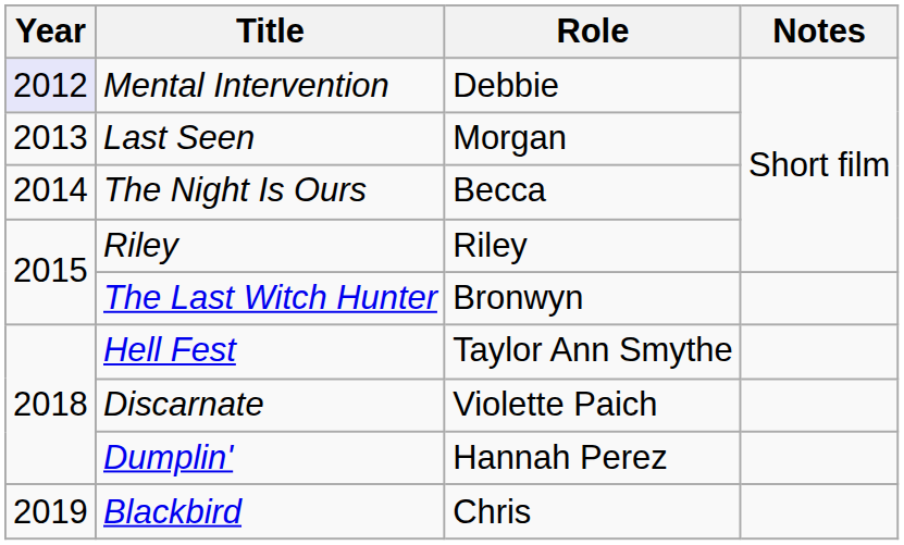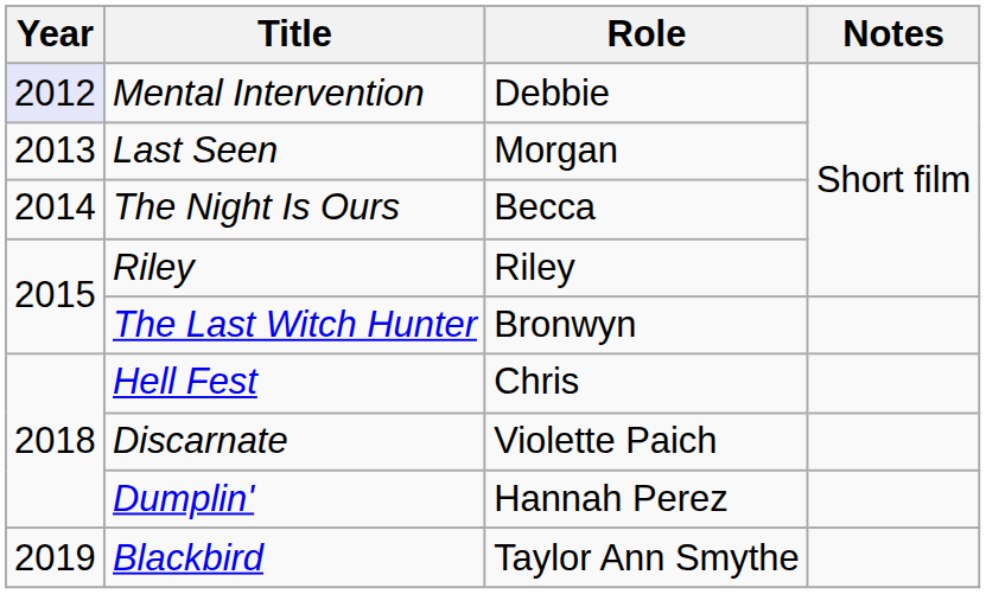 <table class="wikitable sortable">
 <tr>
 <th scope="col">Year</th>
 <th scope="col">Title</th>
 <th scope="col">Role</th>
 <th scope="col">Notes</th>
 </tr>
 <tr>
 <td style="background: lavender;">2012</td>
 <td><em>Mental Intervention</em></td>
 <td>Debbie</td>
 <td rowspan="4">Short film</td>
 </tr>
 <tr>
 <td>2013</td>
 <td><em>Last Seen</em></td>
 <td>Morgan</td>
 </tr>
 <tr>
 <td>2014</td>
 <td><em>The Night Is Ours</em></td>
 <td>Becca</td>
 </tr>
 <tr>
 <td rowspan=2>2015</td>
 <td><em>Riley</em></td>
 <td>Riley</td>
 </tr>
 <tr>
 <td><em><a href='#'>The Last Witch Hunter</a></em></td>
 <td>Bronwyn</td>
 <td></td>
 </tr>
 <tr>
 <td rowspan=3>2018</td>
 <td><em><a href='#'>Hell Fest</a></em></td>
-<td>Taylor Ann Smythe</td>
+<td>Chris</td>
 <td></td>
 </tr>
 <tr>
 <td><em>Discarnate</em></td>
 <td>Violette Paich</td>
 <td></td>
 </tr>
 <tr>
 <td><em><a href='#'>Dumplin'</a></em></td>
 <td>Hannah Perez</td>
 <td></td>
 </tr>
 <tr>
 <td>2019</td>
 <td><em><a href='#'>Blackbird</a></em></td>
-<td>Chris</td>
+<td>Taylor Ann Smythe</td>
 <td></td>
 </tr>
 </table>
